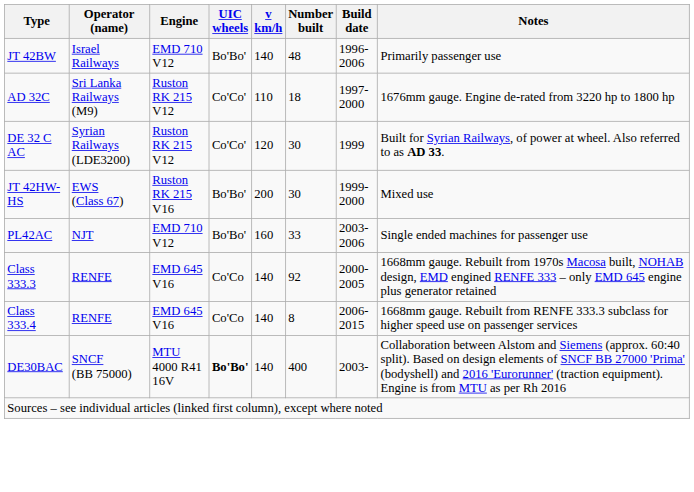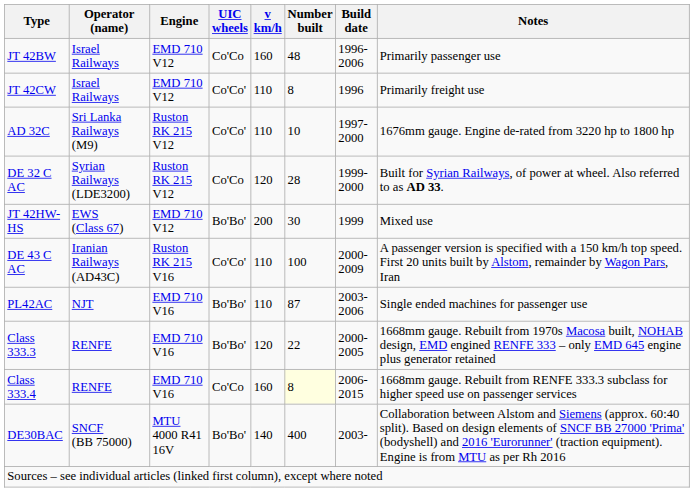 <table class = "wikitable sortable">
 <tr>
 <th>Type</th>
 <th>Operator<br>(name)</th>
 <th>Engine</th>
 <th><a href='#'>UIC<br>wheels</a></th>
 <th><a href='#'>v</a><br><a href='#'>km/h</a></th>
 <th>Number<br>built</th>
 <th>Build date</th>
 <th class="unsortable">Notes</th>
 </tr>
 <tr>
 <td><a href='#'>JT 42BW</a></td>
 <td><a href='#'>Israel Railways</a></td>
 <td><a href='#'>EMD 710</a> V12</td>
-<td>Bo'Bo'</td>
-<td>140</td>
+<td>Co'Co</td>
+<td>160</td>
 <td>48</td>
 <td>1996-2006</td>
 <td>Primarily passenger use</td>
+</tr>
+<tr>
+<td><a href='#'>JT 42CW</a></td>
+<td><a href='#'>Israel Railways</a></td>
+<td><a href='#'>EMD 710</a> V12</td>
+<td>Co'Co'</td>
+<td>110</td>
+<td>8</td>
+<td>1996</td>
+<td>Primarily freight use</td>
 </tr>
 <tr>
 <td><a href='#'>AD 32C</a></td>
 <td><a href='#'>Sri Lanka Railways</a> (M9)</td>
 <td><a href='#'>Ruston RK 215</a> V12</td>
 <td>Co'Co'</td>
 <td>110</td>
-<td>18</td>
+<td>10</td>
 <td>1997-2000</td>
 <td>1676mm gauge. Engine de-rated from 3220 hp to 1800 hp</td>
 </tr>
 <tr>
 <td><a href='#'>DE 32 C AC</a></td>
 <td><a href='#'>Syrian Railways</a><br>(LDE3200)</td>
 <td><a href='#'>Ruston RK 215</a> V12</td>
-<td>Co'Co'</td>
+<td>Co'Co</td>
 <td>120</td>
-<td>30</td>
-<td>1999</td>
+<td>28</td>
+<td>1999-2000</td>
 <td>Built for <a href='#'>Syrian Railways</a>,  of power at wheel. Also referred to as <strong>AD 33</strong>.</td>
 </tr>
 <tr>
 <td><a href='#'>JT 42HW-HS</a></td>
 <td><a href='#'>EWS</a><br>(<a href='#'>Class 67</a>)</td>
-<td><a href='#'>Ruston RK 215</a> V16</td>
+<td><a href='#'>EMD 710</a> V12</td>
 <td>Bo'Bo'</td>
 <td>200</td>
 <td>30</td>
-<td>1999-2000</td>
+<td>1999</td>
 <td>Mixed use</td>
+</tr>
+<tr>
+<td><a href='#'>DE 43 C AC</a></td>
+<td><a href='#'>Iranian Railways</a><br>(AD43C)</td>
+<td><a href='#'>Ruston RK 215</a> V16</td>
+<td>Co'Co'</td>
+<td>110</td>
+<td>100</td>
+<td>2000-2009</td>
+<td>A passenger version is specified with a 150 km/h top speed. First 20 units built by <a href='#'>Alstom</a>, remainder by <a href='#'>Wagon Pars</a>, Iran</td>
 </tr>
 <tr>
 <td><a href='#'>PL42AC</a></td>
 <td><a href='#'>NJT</a></td>
-<td><a href='#'>EMD 710</a> V12</td>
+<td><a href='#'>EMD 710</a> V16</td>
 <td>Bo'Bo'</td>
-<td>160</td>
-<td>33</td>
+<td>110</td>
+<td>87</td>
 <td>2003-2006</td>
 <td>Single ended machines for passenger use</td>
 </tr>
 <tr>
 <td><a href='#'>Class 333.3</a></td>
 <td><a href='#'>RENFE</a></td>
-<td><a href='#'>EMD 645</a> V16</td>
-<td>Co'Co</td>
-<td>140</td>
-<td>92</td>
+<td><a href='#'>EMD 710</a> V16</td>
+<td>Bo'Bo'</td>
+<td>120</td>
+<td>22</td>
 <td>2000-2005</td>
 <td>1668mm gauge. Rebuilt from 1970s <a href='#'>Macosa</a> built, <a href='#'>NOHAB</a> design, <a href='#'>EMD</a> engined <a href='#'>RENFE 333</a> – only <a href='#'>EMD 645</a> engine plus generator retained</td>
 </tr>
 <tr>
 <td><a href='#'>Class 333.4</a></td>
 <td><a href='#'>RENFE</a></td>
-<td><a href='#'>EMD 645</a> V16</td>
+<td><a href='#'>EMD 710</a> V16</td>
 <td>Co'Co</td>
-<td>140</td>
-<td>8</td>
+<td>160</td>
+<td style="background: lightyellow;">8</td>
 <td>2006-2015</td>
 <td>1668mm gauge. Rebuilt from RENFE 333.3 subclass for higher speed use on passenger services</td>
 </tr>
 <tr>
 <td><a href='#'>DE30BAC</a></td>
 <td><a href='#'>SNCF</a><br>(BB 75000)</td>
 <td><a href='#'>MTU</a> 4000 R41 16V</td>
-<td><strong>Bo'Bo'</strong></td>
+<td>Bo'Bo'</td>
 <td>140</td>
 <td>400</td>
 <td>2003-</td>
 <td>Collaboration between Alstom and <a href='#'>Siemens</a> (approx. 60:40 split). Based on design elements of <a href='#'>SNCF BB 27000 'Prima'</a> (bodyshell) and <a href='#'>2016 'Eurorunner'</a> (traction equipment). Engine is from <a href='#'>MTU</a> as per Rh 2016</td>
 </tr>
 <tr class="sortbottom">
 <td colspan=8>Sources – see individual articles (linked first column), except where noted</td>
 </tr>
 </table>
